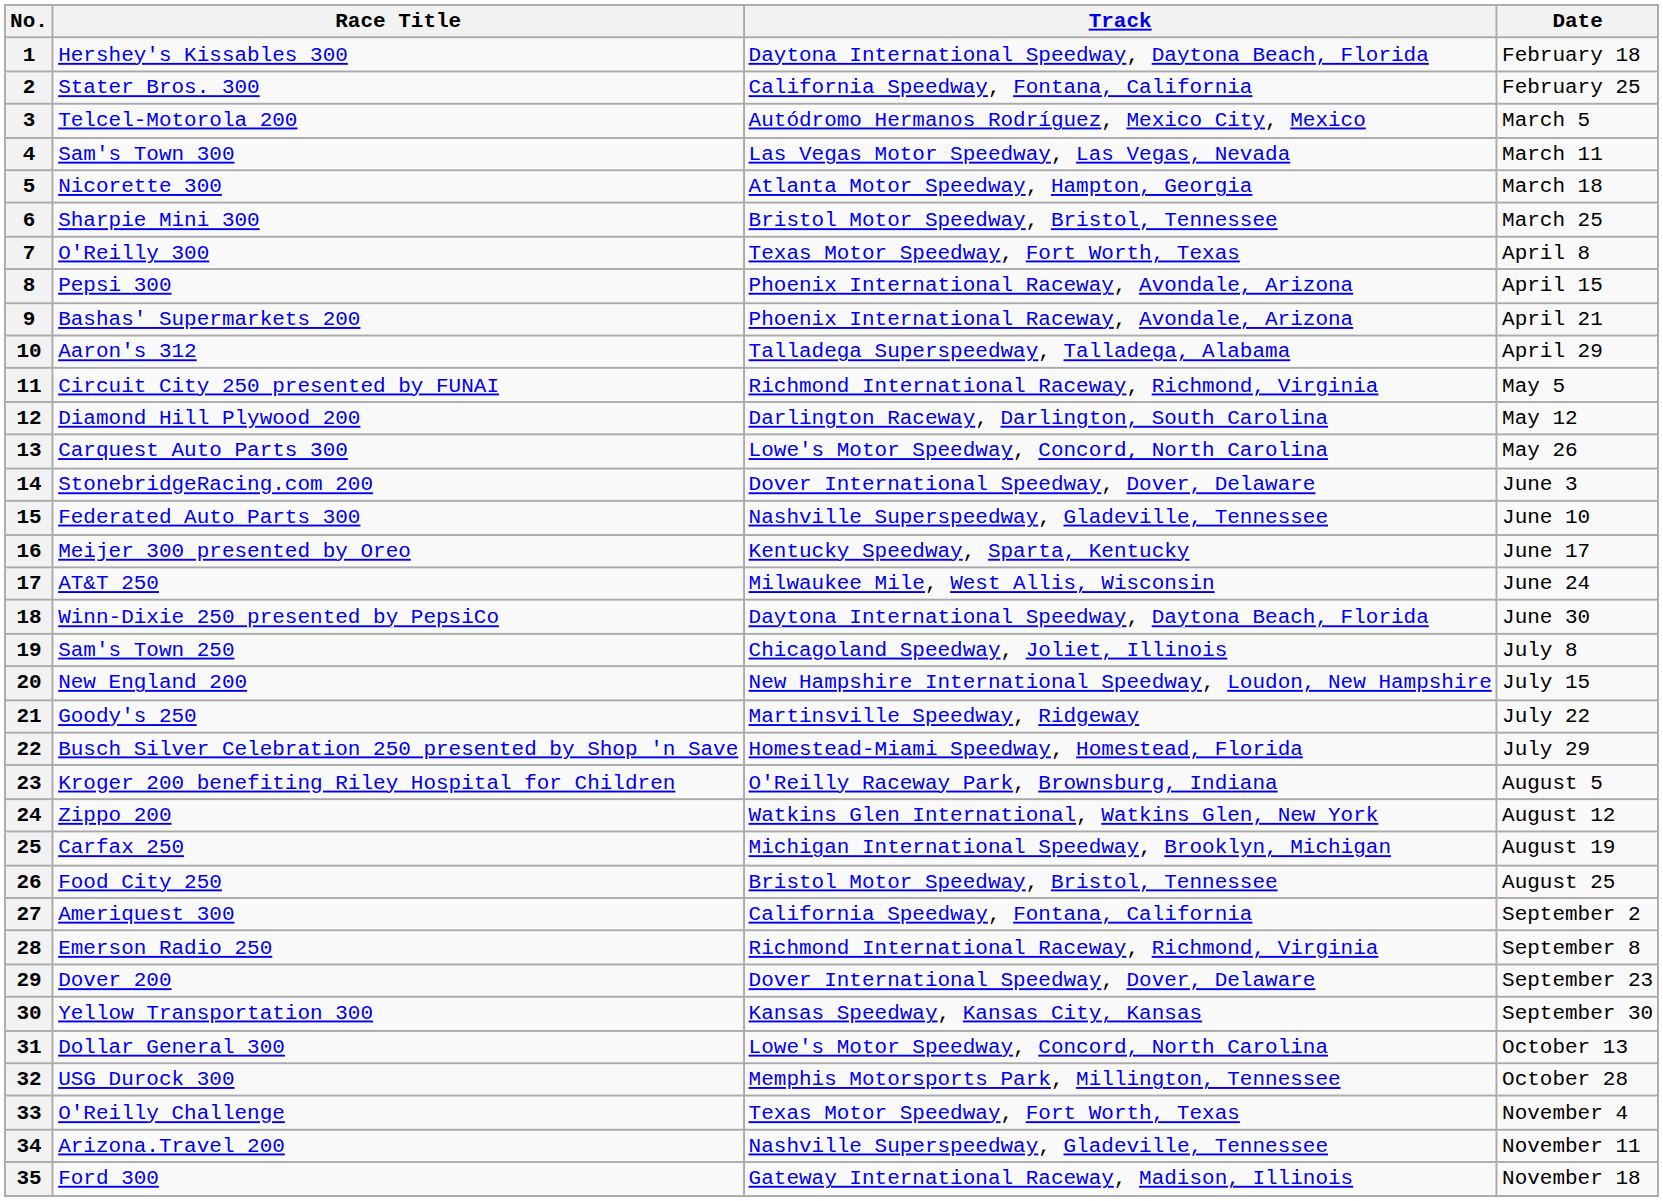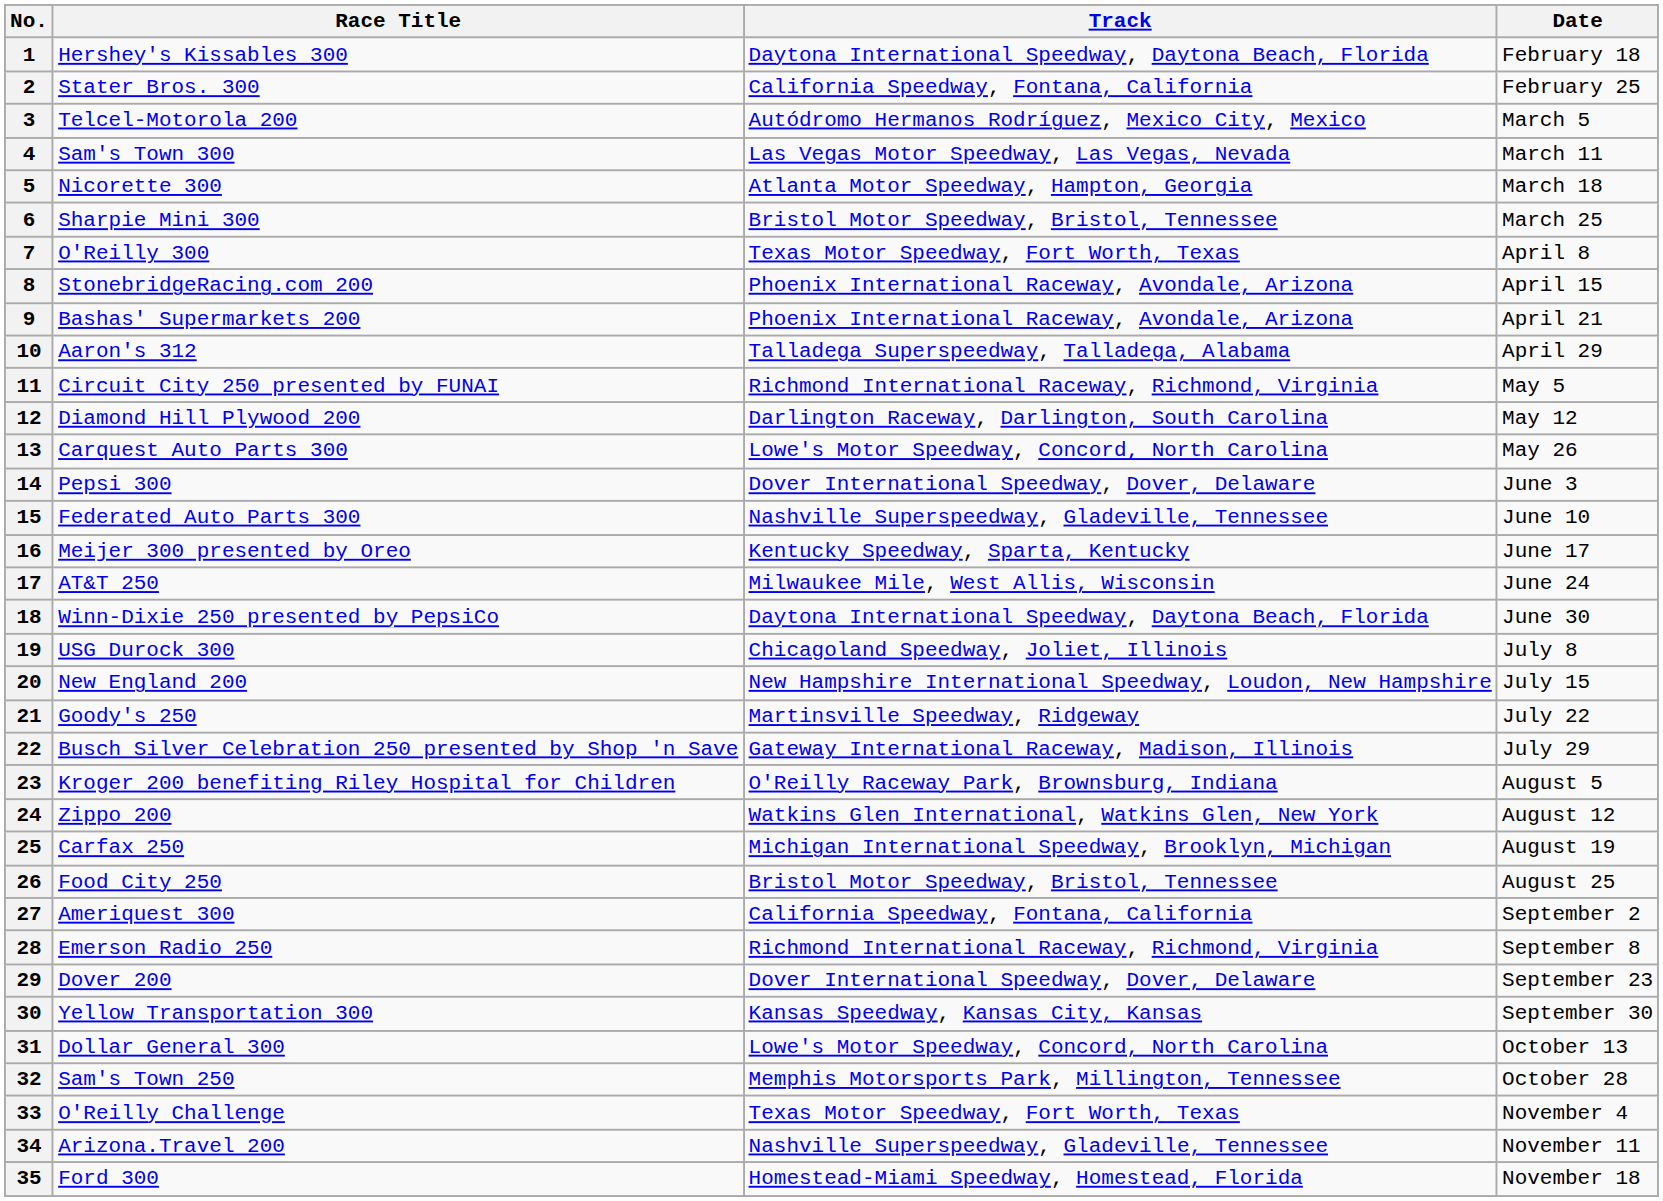 <table class="wikitable" style="font-size:85%">
 <tr>
 <th>No.</th>
 <th>Race Title</th>
 <th><a href='#'>Track</a></th>
 <th>Date</th>
 </tr>
 <tr>
 <th>1</th>
 <td><a href='#'>Hershey's Kissables 300</a></td>
 <td><a href='#'>Daytona International Speedway</a>, <a href='#'>Daytona Beach, Florida</a></td>
 <td>February 18</td>
 </tr>
 <tr>
 <th>2</th>
 <td><a href='#'>Stater Bros. 300</a></td>
 <td><a href='#'>California Speedway</a>, <a href='#'>Fontana, California</a></td>
 <td>February 25</td>
 </tr>
 <tr>
 <th>3</th>
 <td><a href='#'>Telcel-Motorola 200</a></td>
 <td><a href='#'>Autódromo Hermanos Rodríguez</a>, <a href='#'>Mexico City</a>, <a href='#'>Mexico</a></td>
 <td>March 5</td>
 </tr>
 <tr>
 <th>4</th>
 <td><a href='#'>Sam's Town 300</a></td>
 <td><a href='#'>Las Vegas Motor Speedway</a>, <a href='#'>Las Vegas, Nevada</a></td>
 <td>March 11</td>
 </tr>
 <tr>
 <th>5</th>
 <td><a href='#'>Nicorette 300</a></td>
 <td><a href='#'>Atlanta Motor Speedway</a>, <a href='#'>Hampton, Georgia</a></td>
 <td>March 18</td>
 </tr>
 <tr>
 <th>6</th>
 <td><a href='#'>Sharpie Mini 300</a></td>
 <td><a href='#'>Bristol Motor Speedway</a>, <a href='#'>Bristol, Tennessee</a></td>
 <td>March 25</td>
 </tr>
 <tr>
 <th>7</th>
 <td><a href='#'>O'Reilly 300</a></td>
 <td><a href='#'>Texas Motor Speedway</a>, <a href='#'>Fort Worth, Texas</a></td>
 <td>April 8</td>
 </tr>
 <tr>
 <th>8</th>
-<td><a href='#'>Pepsi 300</a></td>
+<td><a href='#'>StonebridgeRacing.com 200</a></td>
 <td><a href='#'>Phoenix International Raceway</a>, <a href='#'>Avondale, Arizona</a></td>
 <td>April 15</td>
 </tr>
 <tr>
 <th>9</th>
 <td><a href='#'>Bashas' Supermarkets 200</a></td>
 <td><a href='#'>Phoenix International Raceway</a>, <a href='#'>Avondale, Arizona</a></td>
 <td>April 21</td>
 </tr>
 <tr>
 <th>10</th>
 <td><a href='#'>Aaron's 312</a></td>
 <td><a href='#'>Talladega Superspeedway</a>, <a href='#'>Talladega, Alabama</a></td>
 <td>April 29</td>
 </tr>
 <tr>
 <th>11</th>
 <td><a href='#'>Circuit City 250 presented by FUNAI</a></td>
 <td><a href='#'>Richmond International Raceway</a>, <a href='#'>Richmond, Virginia</a></td>
 <td>May 5</td>
 </tr>
 <tr>
 <th>12</th>
 <td><a href='#'>Diamond Hill Plywood 200</a></td>
 <td><a href='#'>Darlington Raceway</a>, <a href='#'>Darlington, South Carolina</a></td>
 <td>May 12</td>
 </tr>
 <tr>
 <th>13</th>
 <td><a href='#'>Carquest Auto Parts 300</a></td>
 <td><a href='#'>Lowe's Motor Speedway</a>, <a href='#'>Concord, North Carolina</a></td>
 <td>May 26</td>
 </tr>
 <tr>
 <th>14</th>
-<td><a href='#'>StonebridgeRacing.com 200</a></td>
+<td><a href='#'>Pepsi 300</a></td>
 <td><a href='#'>Dover International Speedway</a>, <a href='#'>Dover, Delaware</a></td>
 <td>June 3</td>
 </tr>
 <tr>
 <th>15</th>
 <td><a href='#'>Federated Auto Parts 300</a></td>
 <td><a href='#'>Nashville Superspeedway</a>, <a href='#'>Gladeville, Tennessee</a></td>
 <td>June 10</td>
 </tr>
 <tr>
 <th>16</th>
 <td><a href='#'>Meijer 300 presented by Oreo</a></td>
 <td><a href='#'>Kentucky Speedway</a>, <a href='#'>Sparta, Kentucky</a></td>
 <td>June 17</td>
 </tr>
 <tr>
 <th>17</th>
 <td><a href='#'>AT&T 250</a></td>
 <td><a href='#'>Milwaukee Mile</a>, <a href='#'>West Allis, Wisconsin</a></td>
 <td>June 24</td>
 </tr>
 <tr>
 <th>18</th>
 <td><a href='#'>Winn-Dixie 250 presented by PepsiCo</a></td>
 <td><a href='#'>Daytona International Speedway</a>, <a href='#'>Daytona Beach, Florida</a></td>
 <td>June 30</td>
 </tr>
 <tr>
 <th>19</th>
-<td><a href='#'>Sam's Town 250</a></td>
+<td><a href='#'>USG Durock 300</a></td>
 <td><a href='#'>Chicagoland Speedway</a>, <a href='#'>Joliet, Illinois</a></td>
 <td>July 8</td>
 </tr>
 <tr>
 <th>20</th>
 <td><a href='#'>New England 200</a></td>
 <td><a href='#'>New Hampshire International Speedway</a>, <a href='#'>Loudon, New Hampshire</a></td>
 <td>July 15</td>
 </tr>
 <tr>
 <th>21</th>
 <td><a href='#'>Goody's 250</a></td>
 <td><a href='#'>Martinsville Speedway</a>, <a href='#'>Ridgeway</a></td>
 <td>July 22</td>
 </tr>
 <tr>
 <th>22</th>
 <td><a href='#'>Busch Silver Celebration 250 presented by Shop 'n Save</a></td>
-<td><a href='#'>Homestead-Miami Speedway</a>, <a href='#'>Homestead, Florida</a></td>
+<td><a href='#'>Gateway International Raceway</a>, <a href='#'>Madison, Illinois</a></td>
 <td>July 29</td>
 </tr>
 <tr>
 <th>23</th>
 <td><a href='#'>Kroger 200 benefiting Riley Hospital for Children</a></td>
 <td><a href='#'>O'Reilly Raceway Park</a>, <a href='#'>Brownsburg, Indiana</a></td>
 <td>August 5</td>
 </tr>
 <tr>
 <th>24</th>
 <td><a href='#'>Zippo 200</a></td>
 <td><a href='#'>Watkins Glen International</a>, <a href='#'>Watkins Glen, New York</a></td>
 <td>August 12</td>
 </tr>
 <tr>
 <th>25</th>
 <td><a href='#'>Carfax 250</a></td>
 <td><a href='#'>Michigan International Speedway</a>, <a href='#'>Brooklyn, Michigan</a></td>
 <td>August 19</td>
 </tr>
 <tr>
 <th>26</th>
 <td><a href='#'>Food City 250</a></td>
 <td><a href='#'>Bristol Motor Speedway</a>, <a href='#'>Bristol, Tennessee</a></td>
 <td>August 25</td>
 </tr>
 <tr>
 <th>27</th>
 <td><a href='#'>Ameriquest 300</a></td>
 <td><a href='#'>California Speedway</a>, <a href='#'>Fontana, California</a></td>
 <td>September 2</td>
 </tr>
 <tr>
 <th>28</th>
 <td><a href='#'>Emerson Radio 250</a></td>
 <td><a href='#'>Richmond International Raceway</a>, <a href='#'>Richmond, Virginia</a></td>
 <td>September 8</td>
 </tr>
 <tr>
 <th>29</th>
 <td><a href='#'>Dover 200</a></td>
 <td><a href='#'>Dover International Speedway</a>, <a href='#'>Dover, Delaware</a></td>
 <td>September 23</td>
 </tr>
 <tr>
 <th>30</th>
 <td><a href='#'>Yellow Transportation 300</a></td>
 <td><a href='#'>Kansas Speedway</a>, <a href='#'>Kansas City, Kansas</a></td>
 <td>September 30</td>
 </tr>
 <tr>
 <th>31</th>
 <td><a href='#'>Dollar General 300</a></td>
 <td><a href='#'>Lowe's Motor Speedway</a>, <a href='#'>Concord, North Carolina</a></td>
 <td>October 13</td>
 </tr>
 <tr>
 <th>32</th>
-<td><a href='#'>USG Durock 300</a></td>
+<td><a href='#'>Sam's Town 250</a></td>
 <td><a href='#'>Memphis Motorsports Park</a>, <a href='#'>Millington, Tennessee</a></td>
 <td>October 28</td>
 </tr>
 <tr>
 <th>33</th>
 <td><a href='#'>O'Reilly Challenge</a></td>
 <td><a href='#'>Texas Motor Speedway</a>, <a href='#'>Fort Worth, Texas</a></td>
 <td>November 4</td>
 </tr>
 <tr>
 <th>34</th>
 <td><a href='#'>Arizona.Travel 200</a></td>
 <td><a href='#'>Nashville Superspeedway</a>, <a href='#'>Gladeville, Tennessee</a></td>
 <td>November 11</td>
 </tr>
 <tr>
 <th>35</th>
 <td><a href='#'>Ford 300</a></td>
-<td><a href='#'>Gateway International Raceway</a>, <a href='#'>Madison, Illinois</a></td>
+<td><a href='#'>Homestead-Miami Speedway</a>, <a href='#'>Homestead, Florida</a></td>
 <td>November 18</td>
 </tr>
 <tr>
 </tr>
 </table>
